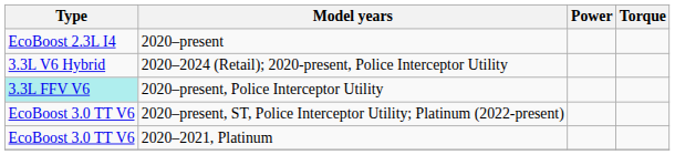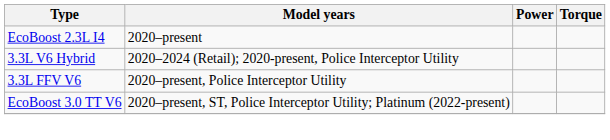 <table class="wikitable">
 <tr>
 <th>Type</th>
 <th>Model years</th>
 <th>Power</th>
 <th>Torque</th>
 </tr>
 <tr>
 <td> <a href='#'>EcoBoost 2.3L I4</a></td>
 <td>2020–present</td>
 <td></td>
 <td></td>
 </tr>
 <tr>
 <td> <a href='#'>3.3L V6 Hybrid</a></td>
 <td>2020–2024 (Retail); 2020-present, Police Interceptor Utility</td>
 <td></td>
 <td></td>
 </tr>
 <tr>
-<td style="background: paleturquoise;"> <a href='#'>3.3L FFV V6</a></td>
+<td> <a href='#'>3.3L FFV V6</a></td>
 <td>2020–present, Police Interceptor Utility</td>
 <td></td>
 <td></td>
 </tr>
 <tr>
 <td> <a href='#'>EcoBoost 3.0 TT V6</a></td>
 <td>2020–present, ST, Police Interceptor Utility; Platinum (2022-present)</td>
 <td></td>
 <td></td>
 </tr>
 <tr>
-<td> <a href='#'>EcoBoost 3.0 TT V6</a></td>
-<td>2020–2021, Platinum</td>
-<td></td>
-<td></td>
-</tr>
-<tr>
 </tr>
 </table>
